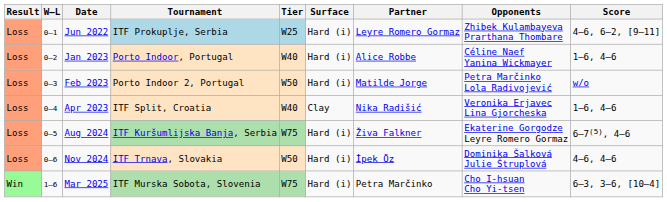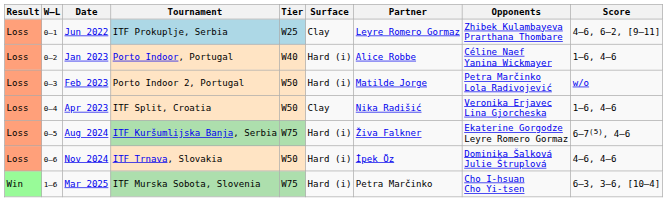 <table class="sortable wikitable">
 <tr>
 <th>Result</th>
 <th class="unsortable">W–L</th>
 <th>Date</th>
 <th>Tournament</th>
 <th>Tier</th>
 <th>Surface</th>
 <th>Partner</th>
 <th>Opponents</th>
 <th class="unsortable">Score</th>
 </tr>
 <tr>
 <td style="background:#ffa07a;">Loss</td>
 <td><small>0–1</small></td>
 <td><a href='#'>Jun 2022</a></td>
 <td style="background:lightblue;">ITF Prokuplje, Serbia</td>
 <td style="background:lightblue;">W25</td>
-<td>Hard (i)</td>
+<td>Clay</td>
 <td> <a href='#'>Leyre Romero Gormaz</a></td>
 <td> <a href='#'>Zhibek Kulambayeva</a><br> <a href='#'>Prarthana Thombare</a></td>
 <td>4–6, 6–2, [9–11]</td>
 </tr>
 <tr>
 <td style="background:#ffa07a;">Loss</td>
 <td><small>0–2</small></td>
 <td><a href='#'>Jan 2023</a></td>
 <td style="background:#ffe4c4;"><a href='#'>Porto Indoor</a>, Portugal</td>
 <td style="background:#ffe4c4;">W40</td>
 <td>Hard (i)</td>
 <td> <a href='#'>Alice Robbe</a></td>
 <td> <a href='#'>Céline Naef</a><br> <a href='#'>Yanina Wickmayer</a></td>
 <td>1–6, 4–6</td>
 </tr>
 <tr>
 <td style="background:#ffa07a;">Loss</td>
 <td><small>0–3</small></td>
 <td><a href='#'>Feb 2023</a></td>
 <td style="background:#ffe4c4;">Porto Indoor 2, Portugal</td>
 <td style="background:#ffe4c4;">W50</td>
 <td>Hard (i)</td>
 <td> <a href='#'>Matilde Jorge</a></td>
 <td> <a href='#'>Petra Marčinko</a><br> <a href='#'>Lola Radivojević</a></td>
 <td><a href='#'>w/o</a></td>
 </tr>
 <tr>
 <td style="background:#ffa07a;">Loss</td>
 <td><small>0–4</small></td>
 <td><a href='#'>Apr 2023</a></td>
 <td style="background:#ffe4c4;">ITF Split, Croatia</td>
-<td style="background:#ffe4c4;">W40</td>
+<td style="background:#ffe4c4;">W50</td>
 <td>Clay</td>
 <td> <a href='#'>Nika Radišić</a></td>
 <td> <a href='#'>Veronika Erjavec</a><br> <a href='#'>Lina Gjorcheska</a></td>
 <td>1–6, 4–6</td>
 </tr>
 <tr>
 <td style="background:#ffa07a;">Loss</td>
 <td><small>0–5</small></td>
 <td><a href='#'>Aug 2024</a></td>
 <td style="background:#addfad;"><a href='#'>ITF Kuršumlijska Banja</a>, Serbia</td>
 <td style="background:#addfad;">W75</td>
 <td>Hard (i)</td>
 <td> <a href='#'>Živa Falkner</a></td>
 <td> <a href='#'>Ekaterine Gorgodze</a><br> Leyre Romero Gormaz</td>
 <td>6–7<sup>(5)</sup>, 4–6</td>
 </tr>
 <tr>
 <td style="background:#ffa07a;">Loss</td>
 <td><small>0–6</small></td>
 <td><a href='#'>Nov 2024</a></td>
 <td style="background:#ffe4c4;"><a href='#'>ITF Trnava</a>, Slovakia</td>
 <td style="background:#ffe4c4;">W50</td>
 <td>Hard (i)</td>
 <td> <a href='#'>İpek Öz</a></td>
 <td> <a href='#'>Dominika Šalková</a><br> <a href='#'>Julie Štruplová</a></td>
 <td>4–6, 4–6</td>
 </tr>
 <tr>
 <td style="background:#98fb98;">Win</td>
 <td><small>1–6</small></td>
 <td><a href='#'>Mar 2025</a></td>
 <td style="background:#addfad;">ITF Murska Sobota, Slovenia</td>
 <td style="background:#addfad;">W75</td>
 <td>Hard (i)</td>
 <td> Petra Marčinko</td>
 <td> <a href='#'>Cho I-hsuan</a><br> <a href='#'>Cho Yi-tsen</a></td>
 <td>6–3, 3–6, [10–4]</td>
 </tr>
 </table>
